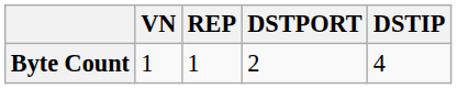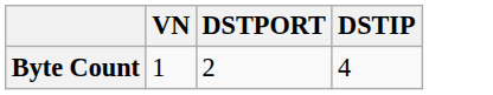 <table class="wikitable">
 <tr>
 <th></th>
 <th>VN</th>
-<th>REP</th>
 <th>DSTPORT</th>
 <th>DSTIP</th>
 </tr>
 <tr>
 <th>Byte Count</th>
 <td>1</td>
-<td>1</td>
 <td>2</td>
 <td>4</td>
 </tr>
 </table>
